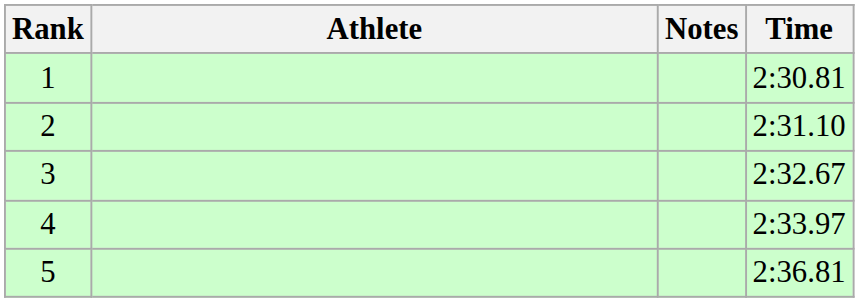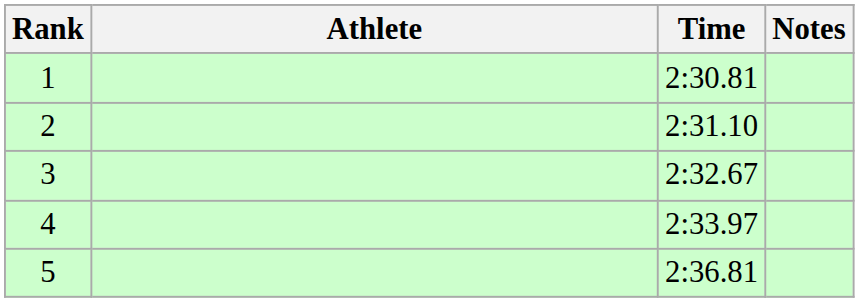 <table class="wikitable" style="text-align:center">
 <tr>
 <th>Rank</th>
 <th Style="width:18em">Athlete</th>
+<th>Time</th>
 <th>Notes</th>
-<th>Time</th>
 </tr>
 <tr style="background:#cfc">
 <td>1</td>
 <td style="text-align:left"></td>
+<td>2:30.81</td>
 <td></td>
-<td>2:30.81</td>
 </tr>
 <tr style="background:#cfc">
 <td>2</td>
 <td style="text-align:left"></td>
+<td>2:31.10</td>
 <td></td>
-<td>2:31.10</td>
 </tr>
 <tr style="background:#cfc">
 <td>3</td>
 <td style="text-align:left"></td>
+<td>2:32.67</td>
 <td></td>
-<td>2:32.67</td>
 </tr>
 <tr style="background:#cfc">
 <td>4</td>
 <td style="text-align:left"></td>
+<td>2:33.97</td>
 <td></td>
-<td>2:33.97</td>
 </tr>
 <tr style="background:#cfc">
 <td>5</td>
 <td style="text-align:left"></td>
+<td>2:36.81</td>
 <td></td>
-<td>2:36.81</td>
 </tr>
 </table>
